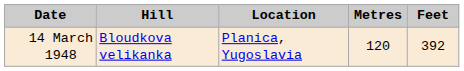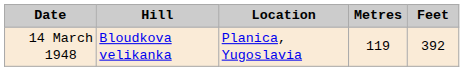 <table class="wikitable sortable" style="text-align:left; line-height:16px; width:35%;">
 <tr>
 <th style="background-color: #ccc;" width="108">Date</th>
 <th style="background-color: #ccc;" width="137">Hill</th>
 <th style="background-color: #ccc;" width="145">Location</th>
 <th style="background-color: #ccc;" width="52">Metres</th>
 <th style="background-color: #ccc;" width="52">Feet</th>
 </tr>
 <tr bgcolor=#FAEBD7>
 <td align=right>14 March 1948  </td>
 <td><a href='#'>Bloudkova velikanka</a></td>
 <td><a href='#'>Planica</a>, <a href='#'>Yugoslavia</a></td>
-<td align=center>120</td>
+<td align=center>119</td>
 <td align=center>392</td>
 </tr>
 </table>
